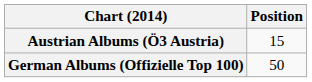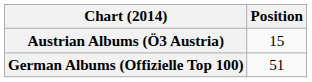 <table class="wikitable sortable plainrowheaders" style="text-align:center">
 <tr>
 <th scope="col">Chart (2014)</th>
 <th scope="col">Position</th>
 </tr>
 <tr>
 <th scope="row">Austrian Albums (Ö3 Austria)</th>
 <td>15</td>
 </tr>
 <tr>
 <th scope="row">German Albums (Offizielle Top 100)</th>
-<td>50</td>
+<td>51</td>
 </tr>
 </table>
